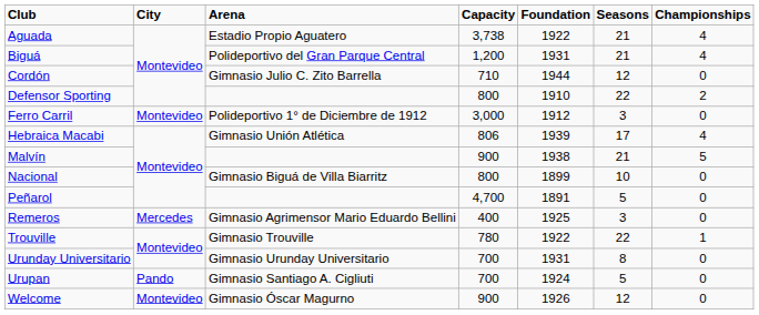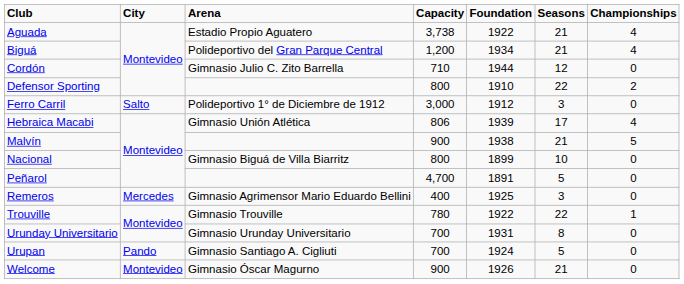 <table class="wikitable sortable">
 <tr>
 <td><strong>Club</strong></td>
 <td><strong>City</strong></td>
 <td><strong>Arena</strong></td>
 <td><strong>Capacity</strong></td>
 <td><strong>Foundation</strong></td>
 <td><strong>Seasons</strong></td>
 <td><strong>Championships</strong></td>
 </tr>
 <tr align=left>
 <td><a href='#'>Aguada</a></td>
 <td rowspan=4> <a href='#'>Montevideo</a></td>
 <td>Estadio Propio Aguatero</td>
 <td align="center">3,738</td>
 <td align="center">1922</td>
 <td align="center">21</td>
 <td align="center">4</td>
 </tr>
 <tr align=left>
 <td><a href='#'>Biguá</a></td>
 <td>Polideportivo del <a href='#'>Gran Parque Central</a></td>
 <td align="center">1,200</td>
-<td align="center">1931</td>
+<td align="center">1934</td>
 <td align="center">21</td>
 <td align="center">4</td>
 </tr>
 <tr align=left>
 <td><a href='#'>Cordón</a></td>
 <td>Gimnasio Julio C. Zito Barrella</td>
 <td align="center">710</td>
 <td align="center">1944</td>
 <td align="center">12</td>
 <td align="center">0</td>
 </tr>
 <tr align=left>
 <td><a href='#'>Defensor Sporting</a></td>
 <td></td>
 <td align="center">800</td>
 <td align="center">1910</td>
 <td align="center">22</td>
 <td align="center">2</td>
 </tr>
 <tr align=left>
 <td><a href='#'>Ferro Carril</a></td>
-<td> <a href='#'>Montevideo</a></td>
+<td> <a href='#'>Salto</a></td>
 <td>Polideportivo 1° de Diciembre de 1912</td>
 <td align="center">3,000</td>
 <td align="center">1912</td>
 <td align="center">3</td>
 <td align="center">0</td>
 </tr>
 <tr align=left>
 <td><a href='#'>Hebraica Macabi</a></td>
 <td rowspan=4> <a href='#'>Montevideo</a></td>
 <td>Gimnasio Unión Atlética</td>
 <td align="center">806</td>
 <td align="center">1939</td>
 <td align="center">17</td>
 <td align="center">4</td>
 </tr>
 <tr align=left>
 <td><a href='#'>Malvín</a></td>
 <td></td>
 <td align="center">900</td>
 <td align="center">1938</td>
 <td align="center">21</td>
 <td align="center">5</td>
 </tr>
 <tr align=left>
 <td><a href='#'>Nacional</a></td>
 <td>Gimnasio Biguá de Villa Biarritz</td>
 <td align="center">800</td>
 <td align="center">1899</td>
 <td align="center">10</td>
 <td align="center">0</td>
 </tr>
 <tr align=left>
 <td><a href='#'>Peñarol</a></td>
 <td></td>
 <td align="center">4,700</td>
 <td align="center">1891</td>
 <td align="center">5</td>
 <td align="center">0</td>
 </tr>
 <tr align=left>
 <td><a href='#'>Remeros</a></td>
 <td> <a href='#'>Mercedes</a></td>
 <td>Gimnasio Agrimensor Mario Eduardo Bellini</td>
 <td align="center">400</td>
 <td align="center">1925</td>
 <td align="center">3</td>
 <td align="center">0</td>
 </tr>
 <tr align=left>
 <td><a href='#'>Trouville</a></td>
 <td rowspan=2> <a href='#'>Montevideo</a></td>
 <td>Gimnasio Trouville</td>
 <td align="center">780</td>
 <td align="center">1922</td>
 <td align="center">22</td>
 <td align="center">1</td>
 </tr>
 <tr align=left>
 <td><a href='#'>Urunday Universitario</a></td>
 <td>Gimnasio Urunday Universitario</td>
 <td align="center">700</td>
 <td align="center">1931</td>
 <td align="center">8</td>
 <td align="center">0</td>
 </tr>
 <tr align=left>
 <td><a href='#'>Urupan</a></td>
 <td> <a href='#'>Pando</a></td>
 <td>Gimnasio Santiago A. Cigliuti</td>
 <td align="center">700</td>
 <td align="center">1924</td>
 <td align="center">5</td>
 <td align="center">0</td>
 </tr>
 <tr align=left>
 <td><a href='#'>Welcome</a></td>
 <td> <a href='#'>Montevideo</a></td>
 <td>Gimnasio Óscar Magurno</td>
 <td align="center">900</td>
 <td align="center">1926</td>
-<td align="center">12</td>
+<td align="center">21</td>
 <td align="center">0</td>
 </tr>
 </table>
